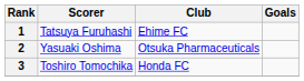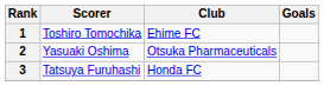 <table class="wikitable">
 <tr>
 <th>Rank</th>
 <th>Scorer</th>
 <th>Club</th>
 <th>Goals</th>
 </tr>
 <tr>
 <th>1</th>
-<td> <a href='#'>Tatsuya Furuhashi</a></td>
+<td> <a href='#'>Toshiro Tomochika</a></td>
 <td><a href='#'>Ehime FC</a></td>
 <td></td>
 </tr>
 <tr>
 <th>2</th>
 <td> <a href='#'>Yasuaki Oshima</a></td>
 <td><a href='#'>Otsuka Pharmaceuticals</a></td>
 <td></td>
 </tr>
 <tr>
 <th>3</th>
-<td> <a href='#'>Toshiro Tomochika</a></td>
+<td> <a href='#'>Tatsuya Furuhashi</a></td>
 <td><a href='#'>Honda FC</a></td>
 <td></td>
 </tr>
 <tr>
 </tr>
 </table>
